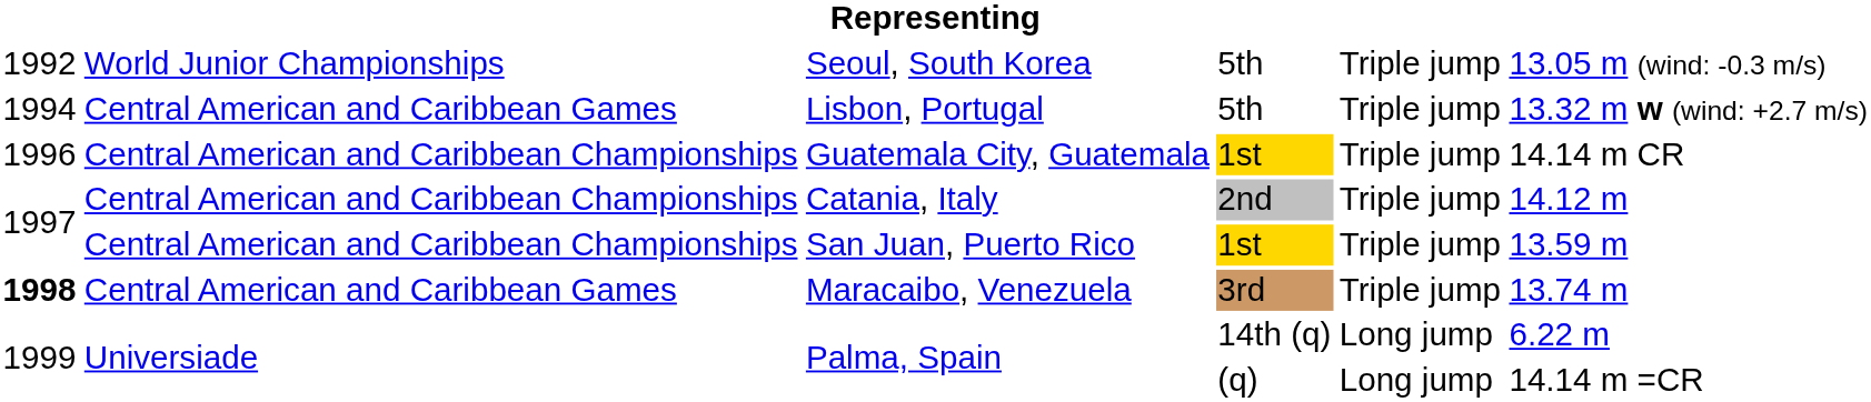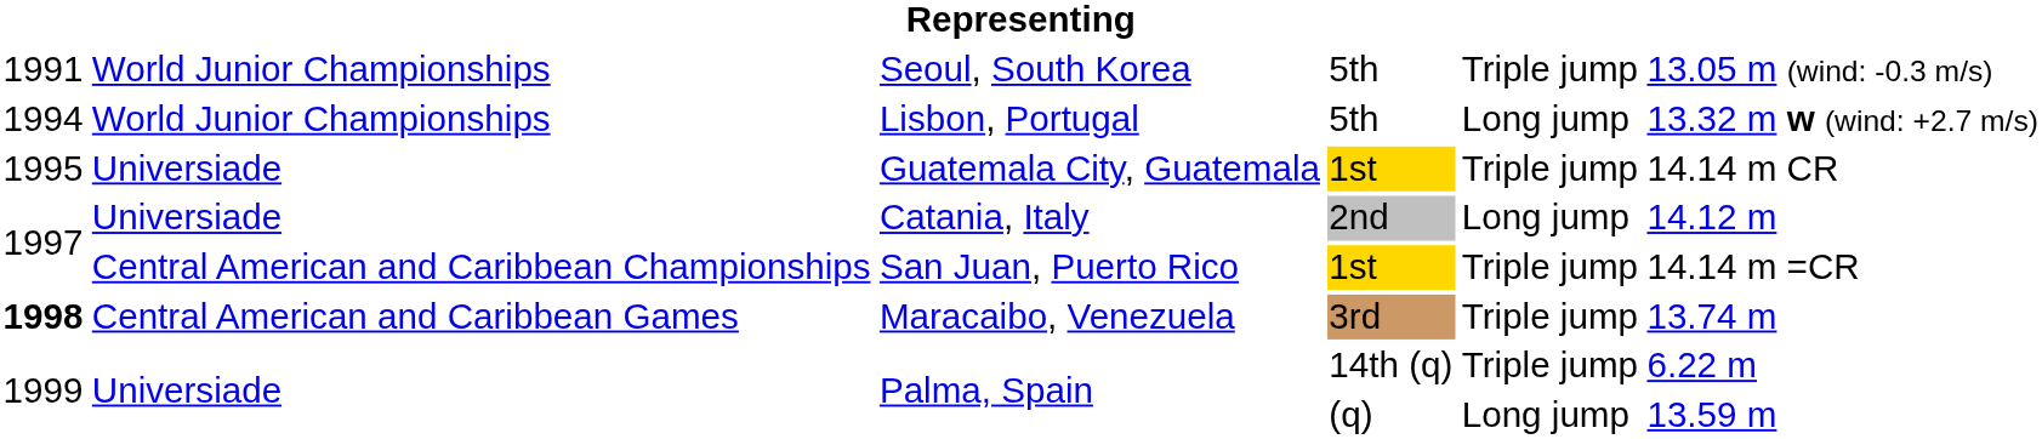 <table>
 <tr>
 <th colspan="6">Representing </th>
 </tr>
 <tr>
-<td>1992</td>
+<td>1991</td>
 <td><a href='#'>World Junior Championships</a></td>
 <td><a href='#'>Seoul</a>, <a href='#'>South Korea</a></td>
 <td>5th</td>
 <td>Triple jump</td>
 <td><a href='#'>13.05 m</a>  <small>(wind: -0.3 m/s)</small></td>
 </tr>
 <tr>
 <td>1994</td>
-<td><a href='#'>Central American and Caribbean Games</a></td>
+<td><a href='#'>World Junior Championships</a></td>
 <td><a href='#'>Lisbon</a>, <a href='#'>Portugal</a></td>
 <td>5th</td>
-<td>Triple jump</td>
+<td>Long jump</td>
 <td><a href='#'>13.32 m</a> <strong>w</strong>  <small>(wind: +2.7 m/s)</small></td>
 </tr>
 <tr>
-<td>1996</td>
-<td><a href='#'>Central American and Caribbean Championships</a></td>
+<td>1995</td>
+<td><a href='#'>Universiade</a></td>
 <td><a href='#'>Guatemala City</a>, <a href='#'>Guatemala</a></td>
 <td bgcolor="gold">1st</td>
 <td>Triple jump</td>
 <td>14.14 m CR</td>
 </tr>
 <tr>
 <td rowspan=2>1997</td>
-<td><a href='#'>Central American and Caribbean Championships</a></td>
+<td><a href='#'>Universiade</a></td>
 <td><a href='#'>Catania</a>, <a href='#'>Italy</a></td>
 <td bgcolor="silver">2nd</td>
-<td>Triple jump</td>
+<td>Long jump</td>
 <td><a href='#'>14.12 m</a></td>
 </tr>
 <tr>
 <td><a href='#'>Central American and Caribbean Championships</a></td>
 <td><a href='#'>San Juan</a>, <a href='#'>Puerto Rico</a></td>
 <td bgcolor="gold">1st</td>
 <td>Triple jump</td>
-<td><a href='#'>13.59 m</a></td>
+<td>14.14 m =CR</td>
 </tr>
 <tr>
 <td><strong>1998</strong></td>
 <td><a href='#'>Central American and Caribbean Games</a></td>
 <td><a href='#'>Maracaibo</a>, <a href='#'>Venezuela</a></td>
 <td bgcolor="cc9966">3rd</td>
 <td>Triple jump</td>
 <td><a href='#'>13.74 m</a></td>
 </tr>
 <tr>
 <td rowspan=2>1999</td>
 <td rowspan=2><a href='#'>Universiade</a></td>
 <td rowspan=2><a href='#'>Palma, Spain</a></td>
 <td>14th (q)</td>
-<td>Long jump</td>
+<td>Triple jump</td>
 <td><a href='#'>6.22 m</a></td>
 </tr>
 <tr>
 <td>(q)</td>
 <td>Long jump</td>
-<td>14.14 m =CR</td>
+<td><a href='#'>13.59 m</a></td>
 </tr>
 </table>
